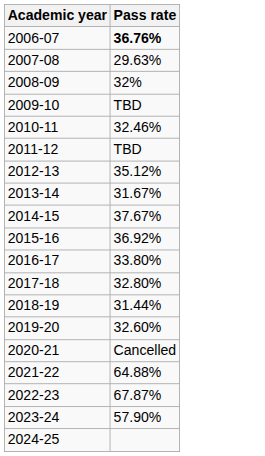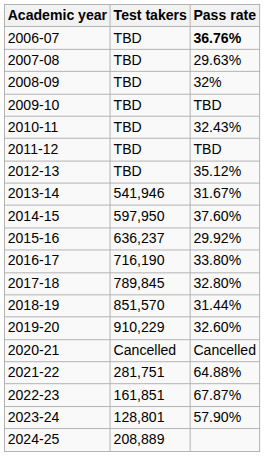 <table class="wikitable sortable">
 <tr>
 <th>Academic year</th>
+<th>Test takers</th>
 <th>Pass rate</th>
 </tr>
 <tr>
 <td>2006-07</td>
+<td>TBD</td>
 <td><strong>36.76%</strong></td>
 </tr>
 <tr>
 <td>2007-08</td>
+<td>TBD</td>
 <td>29.63%</td>
 </tr>
 <tr>
 <td>2008-09</td>
+<td>TBD</td>
 <td>32%</td>
 </tr>
 <tr>
 <td>2009-10</td>
 <td>TBD</td>
+<td>TBD</td>
 </tr>
 <tr>
 <td>2010-11</td>
-<td>32.46%</td>
+<td>TBD</td>
+<td>32.43%</td>
 </tr>
 <tr>
 <td>2011-12</td>
 <td>TBD</td>
+<td>TBD</td>
 </tr>
 <tr>
 <td>2012-13</td>
+<td>TBD</td>
 <td>35.12%</td>
 </tr>
 <tr>
 <td>2013-14</td>
+<td>541,946</td>
 <td>31.67%</td>
 </tr>
 <tr>
 <td>2014-15</td>
-<td>37.67%</td>
+<td>597,950</td>
+<td>37.60%</td>
 </tr>
 <tr>
 <td>2015-16</td>
-<td>36.92%</td>
+<td>636,237</td>
+<td>29.92%</td>
 </tr>
 <tr>
 <td>2016-17</td>
+<td>716,190</td>
 <td>33.80%</td>
 </tr>
 <tr>
 <td>2017-18</td>
+<td>789,845</td>
 <td>32.80%</td>
 </tr>
 <tr>
 <td>2018-19</td>
+<td>851,570</td>
 <td>31.44%</td>
 </tr>
 <tr>
 <td>2019-20</td>
+<td>910,229</td>
 <td>32.60%</td>
 </tr>
 <tr>
 <td>2020-21</td>
 <td>Cancelled</td>
+<td>Cancelled</td>
 </tr>
 <tr>
 <td>2021-22</td>
+<td>281,751</td>
 <td>64.88%</td>
 </tr>
 <tr>
 <td>2022-23</td>
+<td>161,851</td>
 <td>67.87%</td>
 </tr>
 <tr>
 <td>2023-24</td>
+<td>128,801</td>
 <td>57.90%</td>
 </tr>
 <tr>
 <td>2024-25</td>
+<td>208,889</td>
 <td></td>
 </tr>
 </table>
